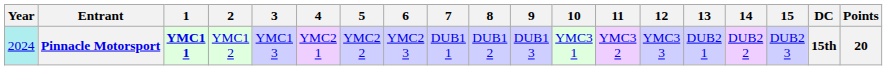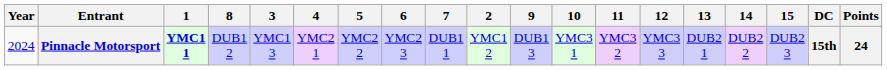 <table class="wikitable" style="text-align:center; font-size:85%">
 <tr>
 <th>Year</th>
 <th>Entrant</th>
 <th>1</th>
-<th>2</th>
+<th>8</th>
 <th>3</th>
 <th>4</th>
 <th>5</th>
 <th>6</th>
 <th>7</th>
-<th>8</th>
+<th>2</th>
 <th>9</th>
 <th>10</th>
 <th>11</th>
 <th>12</th>
 <th>13</th>
 <th>14</th>
 <th>15</th>
 <th>DC</th>
 <th>Points</th>
 </tr>
 <tr>
-<td style="background: paleturquoise;"><a href='#'>2024</a></td>
+<td><a href='#'>2024</a></td>
 <th nowrap><a href='#'>Pinnacle Motorsport</a></th>
 <td style="background:#DFFFDF;"><strong><a href='#'>YMC1<br>1</a><br></strong></td>
-<td style="background:#DFFFDF;"><a href='#'>YMC1<br>2</a><br></td>
+<td style="background:#CFCFFF;"><a href='#'>DUB1<br>2</a><br></td>
 <td style="background:#CFCFFF;"><a href='#'>YMC1<br>3</a><br></td>
 <td style="background:#EFCFFF;"><a href='#'>YMC2<br>1</a><br></td>
 <td style="background:#CFCFFF;"><a href='#'>YMC2<br>2</a><br></td>
 <td style="background:#CFCFFF;"><a href='#'>YMC2<br>3</a><br></td>
 <td style="background:#CFCFFF;"><a href='#'>DUB1<br>1</a><br></td>
-<td style="background:#CFCFFF;"><a href='#'>DUB1<br>2</a><br></td>
+<td style="background:#DFFFDF;"><a href='#'>YMC1<br>2</a><br></td>
 <td style="background:#CFCFFF;"><a href='#'>DUB1<br>3</a><br></td>
 <td style="background:#DFFFDF;"><a href='#'>YMC3<br>1</a><br></td>
 <td style="background:#EFCFFF;"><a href='#'>YMC3<br>2</a><br></td>
 <td style="background:#CFCFFF;"><a href='#'>YMC3<br>3</a><br></td>
 <td style="background:#CFCFFF;"><a href='#'>DUB2<br>1</a><br></td>
 <td style="background:#EFCFFF;"><a href='#'>DUB2<br>2</a><br></td>
 <td style="background:#CFCFFF;"><a href='#'>DUB2<br>3</a><br></td>
 <th>15th</th>
-<th>20</th>
+<th>24</th>
 </tr>
 </table>
